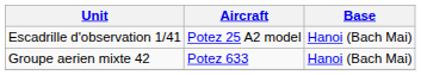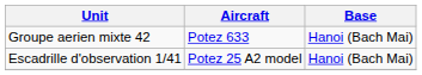 <table class="wikitable">
 <tr>
 <th><strong><a href='#'>Unit</a></strong></th>
 <th><strong><a href='#'>Aircraft</a></strong></th>
 <th><strong><a href='#'>Base</a></strong></th>
 </tr>
 <tr>
+<td>Groupe aerien mixte 42</td>
+<td><a href='#'>Potez 633</a></td>
+<td><a href='#'>Hanoi</a> (Bach Mai)</td>
+</tr>
+<tr>
 <td>Escadrille d'observation 1/41</td>
 <td><a href='#'>Potez 25</a> A2 model</td>
 <td><a href='#'>Hanoi</a> (Bach Mai)</td>
 </tr>
 <tr>
-<td>Groupe aerien mixte 42</td>
-<td><a href='#'>Potez 633</a></td>
-<td><a href='#'>Hanoi</a> (Bach Mai)</td>
-</tr>
-<tr>
 </tr>
 </table>
